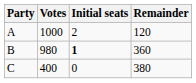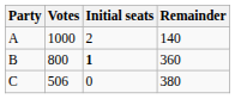 <table class="wikitable">
 <tr>
 <th>Party</th>
 <th>Votes</th>
 <th>Initial seats</th>
 <th>Remainder</th>
 </tr>
 <tr>
 <td>A</td>
 <td>1000</td>
 <td>2</td>
-<td>120</td>
+<td>140</td>
 </tr>
 <tr>
 <td>B</td>
-<td>980</td>
+<td>800</td>
 <td><strong>1</strong></td>
 <td>360</td>
 </tr>
 <tr>
 <td>C</td>
-<td>400</td>
+<td>506</td>
 <td>0</td>
 <td>380</td>
 </tr>
 </table>
